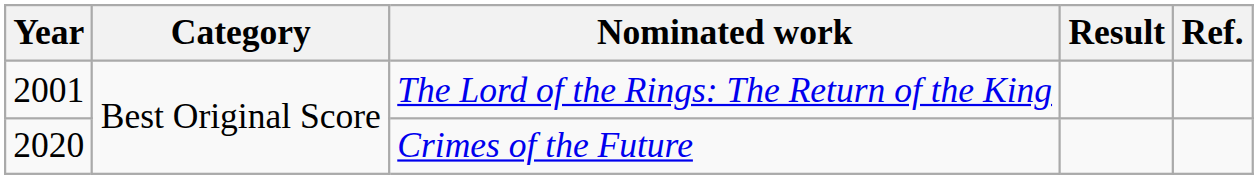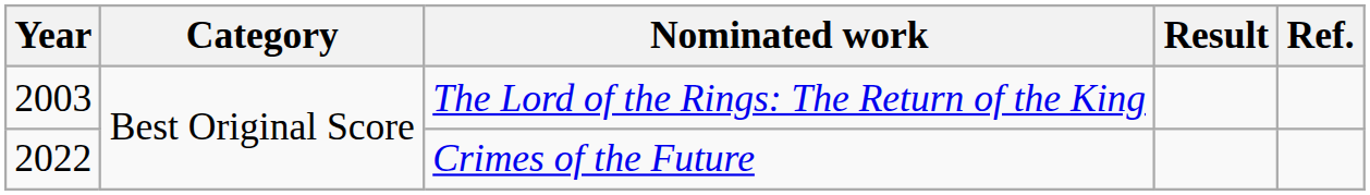 <table class="wikitable">
 <tr>
 <th>Year</th>
 <th>Category</th>
 <th>Nominated work</th>
 <th>Result</th>
 <th>Ref.</th>
 </tr>
 <tr>
-<td>2001</td>
+<td>2003</td>
 <td rowspan="2">Best Original Score</td>
 <td><em><a href='#'>The Lord of the Rings: The Return of the King</a></em></td>
 <td></td>
 <td align="center"></td>
 </tr>
 <tr>
-<td>2020</td>
+<td>2022</td>
 <td><em><a href='#'>Crimes of the Future</a></em></td>
 <td></td>
 <td align="center"></td>
 </tr>
 </table>
